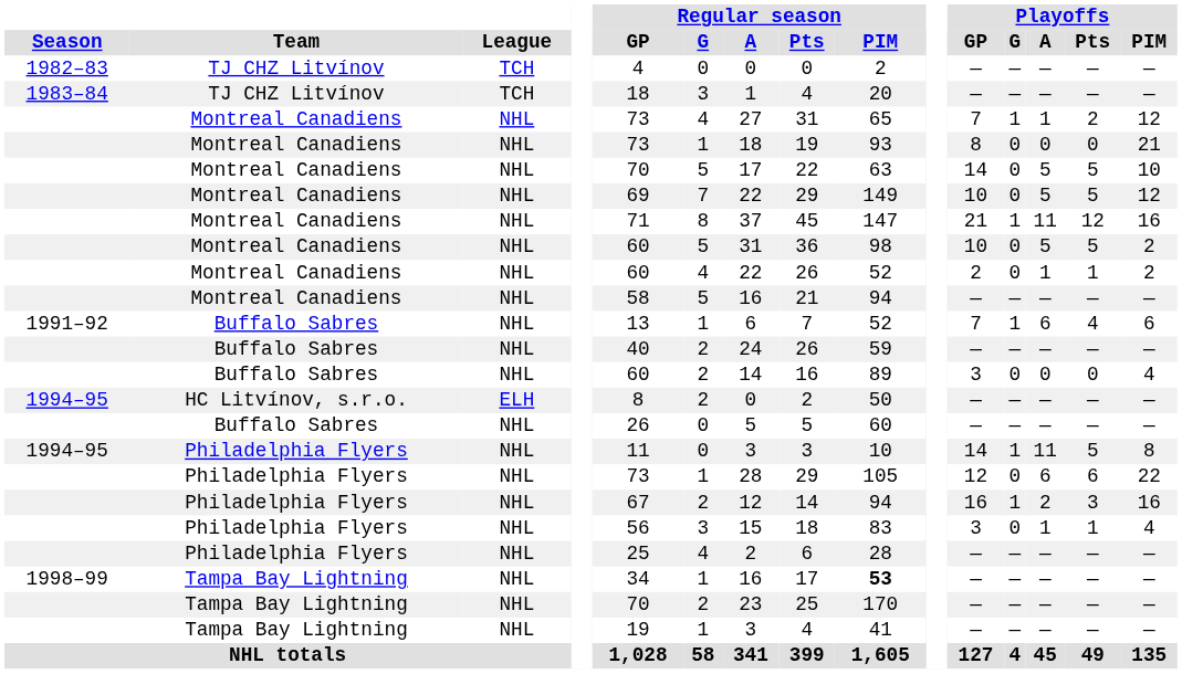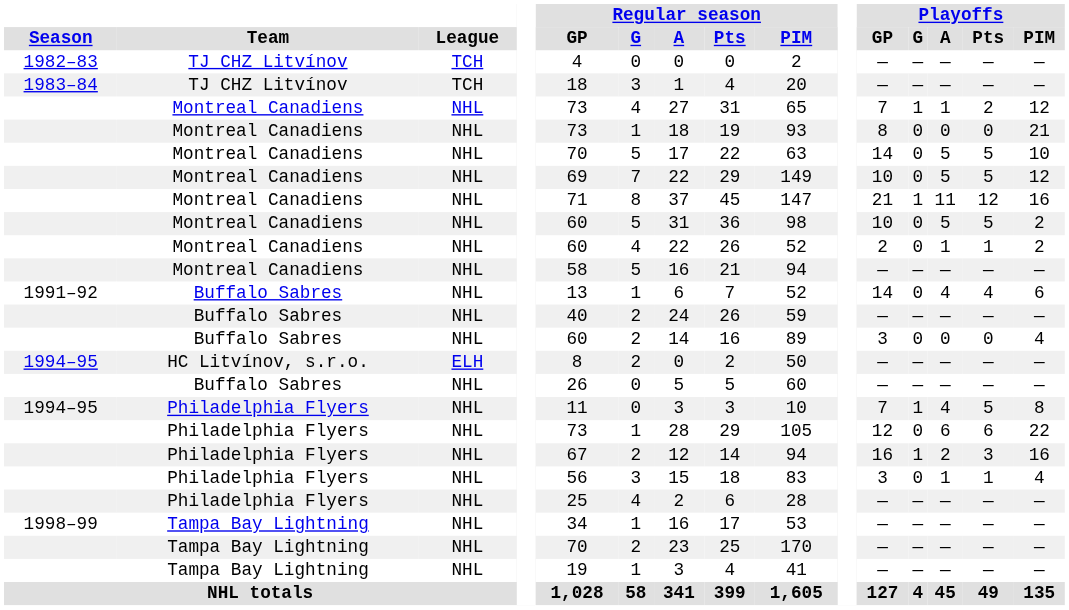 <table border="0" cellpadding="1" cellspacing="0" style="text-align:center; width:60em">
 <tr bgcolor="#e0e0e0">
 <th colspan="3" bgcolor="#ffffff"> </th>
 <th rowspan="99" bgcolor="#ffffff"> </th>
 <th colspan="5"><a href='#'>Regular season</a></th>
 <th rowspan="99" bgcolor="#ffffff"> </th>
 <th colspan="5"><a href='#'>Playoffs</a></th>
 </tr>
 <tr bgcolor="#e0e0e0">
 <th><a href='#'>Season</a></th>
 <th>Team</th>
 <th>League</th>
 <th>GP</th>
 <th><a href='#'>G</a></th>
 <th><a href='#'>A</a></th>
 <th><a href='#'>Pts</a></th>
 <th><a href='#'>PIM</a></th>
 <th>GP</th>
 <th>G</th>
 <th>A</th>
 <th>Pts</th>
 <th>PIM</th>
 </tr>
 <tr>
 <td><a href='#'>1982–83</a></td>
 <td><a href='#'>TJ CHZ Litvínov</a></td>
 <td><a href='#'>TCH</a></td>
 <td>4</td>
 <td>0</td>
 <td>0</td>
 <td>0</td>
 <td>2</td>
 <td>—</td>
 <td>—</td>
 <td>—</td>
 <td>—</td>
 <td>—</td>
 </tr>
 <tr bgcolor="#f0f0f0">
 <td><a href='#'>1983–84</a></td>
 <td>TJ CHZ Litvínov</td>
 <td>TCH</td>
 <td>18</td>
 <td>3</td>
 <td>1</td>
 <td>4</td>
 <td>20</td>
 <td>—</td>
 <td>—</td>
 <td>—</td>
 <td>—</td>
 <td>—</td>
 </tr>
 <tr>
 <td></td>
 <td><a href='#'>Montreal Canadiens</a></td>
 <td><a href='#'>NHL</a></td>
 <td>73</td>
 <td>4</td>
 <td>27</td>
 <td>31</td>
 <td>65</td>
 <td>7</td>
 <td>1</td>
 <td>1</td>
 <td>2</td>
 <td>12</td>
 </tr>
 <tr bgcolor="#f0f0f0">
 <td></td>
 <td>Montreal Canadiens</td>
 <td>NHL</td>
 <td>73</td>
 <td>1</td>
 <td>18</td>
 <td>19</td>
 <td>93</td>
 <td>8</td>
 <td>0</td>
 <td>0</td>
 <td>0</td>
 <td>21</td>
 </tr>
 <tr>
 <td></td>
 <td>Montreal Canadiens</td>
 <td>NHL</td>
 <td>70</td>
 <td>5</td>
 <td>17</td>
 <td>22</td>
 <td>63</td>
 <td>14</td>
 <td>0</td>
 <td>5</td>
 <td>5</td>
 <td>10</td>
 </tr>
 <tr bgcolor="#f0f0f0">
 <td></td>
 <td>Montreal Canadiens</td>
 <td>NHL</td>
 <td>69</td>
 <td>7</td>
 <td>22</td>
 <td>29</td>
 <td>149</td>
 <td>10</td>
 <td>0</td>
 <td>5</td>
 <td>5</td>
 <td>12</td>
 </tr>
 <tr>
 <td></td>
 <td>Montreal Canadiens</td>
 <td>NHL</td>
 <td>71</td>
 <td>8</td>
 <td>37</td>
 <td>45</td>
 <td>147</td>
 <td>21</td>
 <td>1</td>
 <td>11</td>
 <td>12</td>
 <td>16</td>
 </tr>
 <tr bgcolor="#f0f0f0">
 <td></td>
 <td>Montreal Canadiens</td>
 <td>NHL</td>
 <td>60</td>
 <td>5</td>
 <td>31</td>
 <td>36</td>
 <td>98</td>
 <td>10</td>
 <td>0</td>
 <td>5</td>
 <td>5</td>
 <td>2</td>
 </tr>
 <tr>
 <td></td>
 <td>Montreal Canadiens</td>
 <td>NHL</td>
 <td>60</td>
 <td>4</td>
 <td>22</td>
 <td>26</td>
 <td>52</td>
 <td>2</td>
 <td>0</td>
 <td>1</td>
 <td>1</td>
 <td>2</td>
 </tr>
 <tr bgcolor="#f0f0f0">
 <td></td>
 <td>Montreal Canadiens</td>
 <td>NHL</td>
 <td>58</td>
 <td>5</td>
 <td>16</td>
 <td>21</td>
 <td>94</td>
 <td>—</td>
 <td>—</td>
 <td>—</td>
 <td>—</td>
 <td>—</td>
 </tr>
 <tr>
 <td>1991–92</td>
 <td><a href='#'>Buffalo Sabres</a></td>
 <td>NHL</td>
 <td>13</td>
 <td>1</td>
 <td>6</td>
 <td>7</td>
 <td>52</td>
-<td>7</td>
-<td>1</td>
-<td>6</td>
+<td>14</td>
+<td>0</td>
+<td>4</td>
 <td>4</td>
 <td>6</td>
 </tr>
 <tr bgcolor="#f0f0f0">
 <td></td>
 <td>Buffalo Sabres</td>
 <td>NHL</td>
 <td>40</td>
 <td>2</td>
 <td>24</td>
 <td>26</td>
 <td>59</td>
 <td>—</td>
 <td>—</td>
 <td>—</td>
 <td>—</td>
 <td>—</td>
 </tr>
 <tr>
 <td></td>
 <td>Buffalo Sabres</td>
 <td>NHL</td>
 <td>60</td>
 <td>2</td>
 <td>14</td>
 <td>16</td>
 <td>89</td>
 <td>3</td>
 <td>0</td>
 <td>0</td>
 <td>0</td>
 <td>4</td>
 </tr>
 <tr bgcolor="#f0f0f0">
 <td><a href='#'>1994–95</a></td>
 <td>HC Litvínov, s.r.o.</td>
 <td><a href='#'>ELH</a></td>
 <td>8</td>
 <td>2</td>
 <td>0</td>
 <td>2</td>
 <td>50</td>
 <td>—</td>
 <td>—</td>
 <td>—</td>
 <td>—</td>
 <td>—</td>
 </tr>
 <tr>
 <td></td>
 <td>Buffalo Sabres</td>
 <td>NHL</td>
 <td>26</td>
 <td>0</td>
 <td>5</td>
 <td>5</td>
 <td>60</td>
 <td>—</td>
 <td>—</td>
 <td>—</td>
 <td>—</td>
 <td>—</td>
 </tr>
 <tr bgcolor="#f0f0f0">
 <td>1994–95</td>
 <td><a href='#'>Philadelphia Flyers</a></td>
 <td>NHL</td>
 <td>11</td>
 <td>0</td>
 <td>3</td>
 <td>3</td>
 <td>10</td>
-<td>14</td>
+<td>7</td>
 <td>1</td>
-<td>11</td>
+<td>4</td>
 <td>5</td>
 <td>8</td>
 </tr>
 <tr>
 <td></td>
 <td>Philadelphia Flyers</td>
 <td>NHL</td>
 <td>73</td>
 <td>1</td>
 <td>28</td>
 <td>29</td>
 <td>105</td>
 <td>12</td>
 <td>0</td>
 <td>6</td>
 <td>6</td>
 <td>22</td>
 </tr>
 <tr bgcolor="#f0f0f0">
 <td></td>
 <td>Philadelphia Flyers</td>
 <td>NHL</td>
 <td>67</td>
 <td>2</td>
 <td>12</td>
 <td>14</td>
 <td>94</td>
 <td>16</td>
 <td>1</td>
 <td>2</td>
 <td>3</td>
 <td>16</td>
 </tr>
 <tr>
 <td></td>
 <td>Philadelphia Flyers</td>
 <td>NHL</td>
 <td>56</td>
 <td>3</td>
 <td>15</td>
 <td>18</td>
 <td>83</td>
 <td>3</td>
 <td>0</td>
 <td>1</td>
 <td>1</td>
 <td>4</td>
 </tr>
 <tr bgcolor="#f0f0f0">
 <td></td>
 <td>Philadelphia Flyers</td>
 <td>NHL</td>
 <td>25</td>
 <td>4</td>
 <td>2</td>
 <td>6</td>
 <td>28</td>
 <td>—</td>
 <td>—</td>
 <td>—</td>
 <td>—</td>
 <td>—</td>
 </tr>
 <tr>
 <td>1998–99</td>
 <td><a href='#'>Tampa Bay Lightning</a></td>
 <td>NHL</td>
 <td>34</td>
 <td>1</td>
 <td>16</td>
 <td>17</td>
-<td><strong>53</strong></td>
+<td>53</td>
 <td>—</td>
 <td>—</td>
 <td>—</td>
 <td>—</td>
 <td>—</td>
 </tr>
 <tr bgcolor="#f0f0f0">
 <td></td>
 <td>Tampa Bay Lightning</td>
 <td>NHL</td>
 <td>70</td>
 <td>2</td>
 <td>23</td>
 <td>25</td>
 <td>170</td>
 <td>—</td>
 <td>—</td>
 <td>—</td>
 <td>—</td>
 <td>—</td>
 </tr>
 <tr>
 <td></td>
 <td>Tampa Bay Lightning</td>
 <td>NHL</td>
 <td>19</td>
 <td>1</td>
 <td>3</td>
 <td>4</td>
 <td>41</td>
 <td>—</td>
 <td>—</td>
 <td>—</td>
 <td>—</td>
 <td>—</td>
 </tr>
 <tr bgcolor="#e0e0e0">
 <th colspan="3">NHL totals</th>
 <th>1,028</th>
 <th>58</th>
 <th>341</th>
 <th>399</th>
 <th>1,605</th>
 <th>127</th>
 <th>4</th>
 <th>45</th>
 <th>49</th>
 <th>135</th>
 </tr>
 </table>
